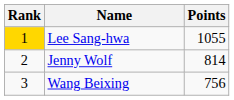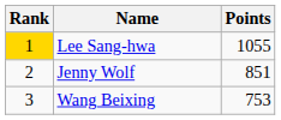 <table class="wikitable" border="1">
 <tr>
 <th width=30>Rank</th>
 <th width=150>Name</th>
 <th width=25>Points</th>
 </tr>
 <tr>
 <td align=center style="background: gold;">1</td>
 <td> <a href='#'>Lee Sang-hwa</a></td>
 <td align=right>1055</td>
 </tr>
 <tr>
 <td align=center>2</td>
 <td> <a href='#'>Jenny Wolf</a></td>
-<td align=right>814</td>
+<td align=right>851</td>
 </tr>
 <tr>
 <td align=center>3</td>
 <td> <a href='#'>Wang Beixing</a></td>
-<td align=right>756</td>
+<td align=right>753</td>
 </tr>
 </table>
